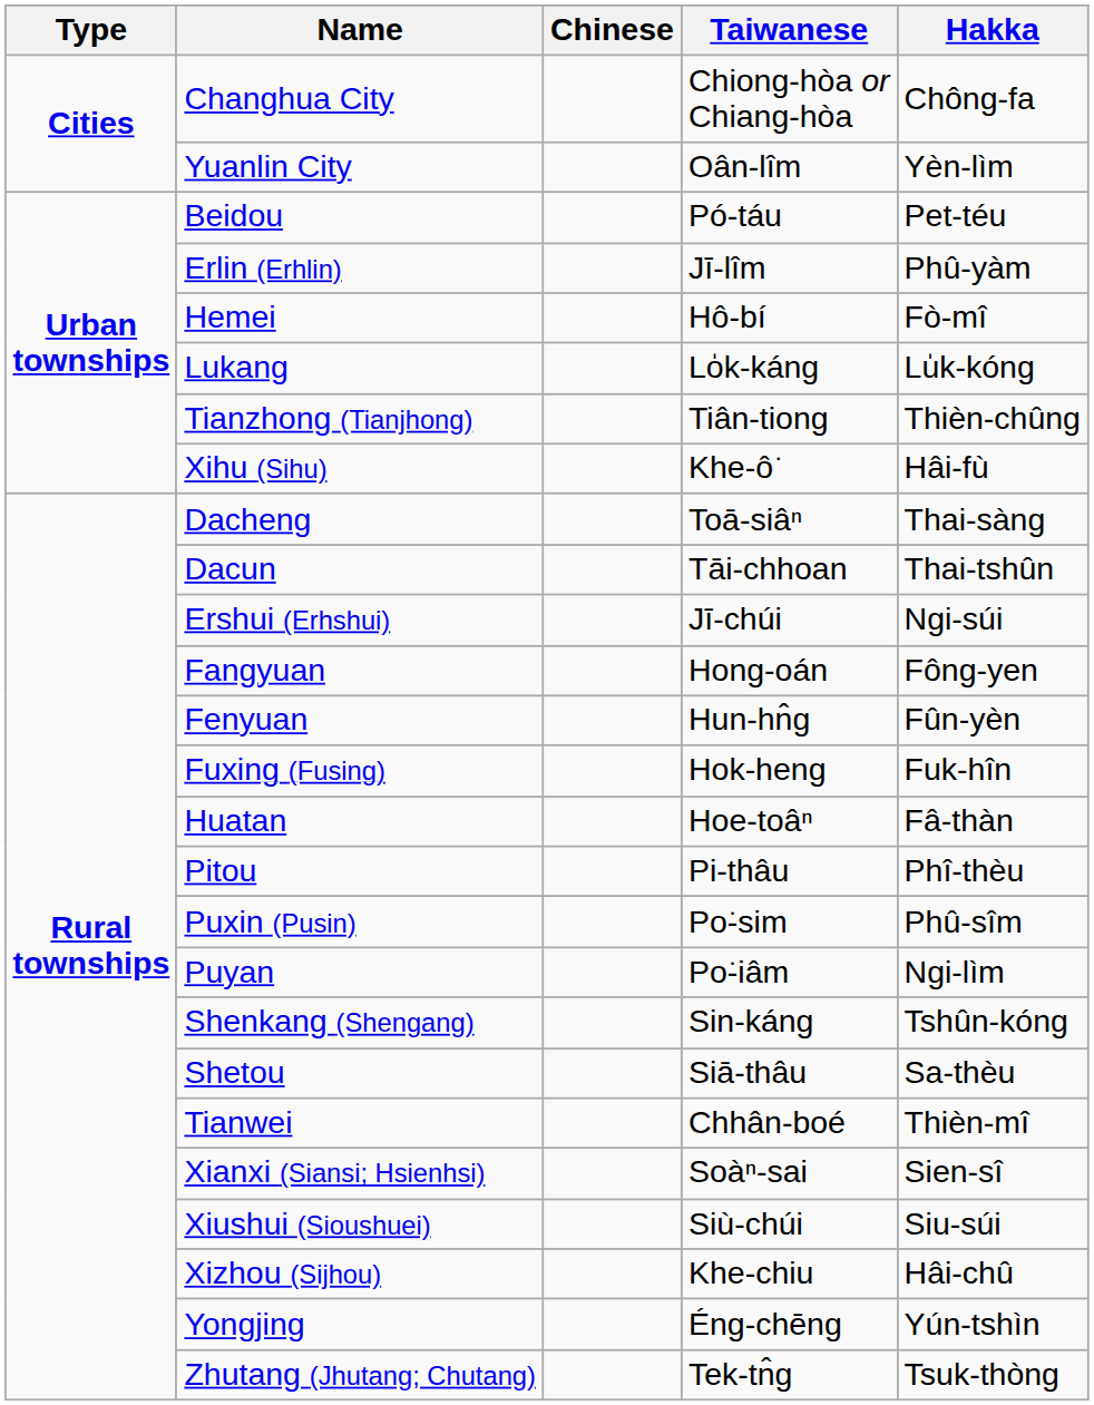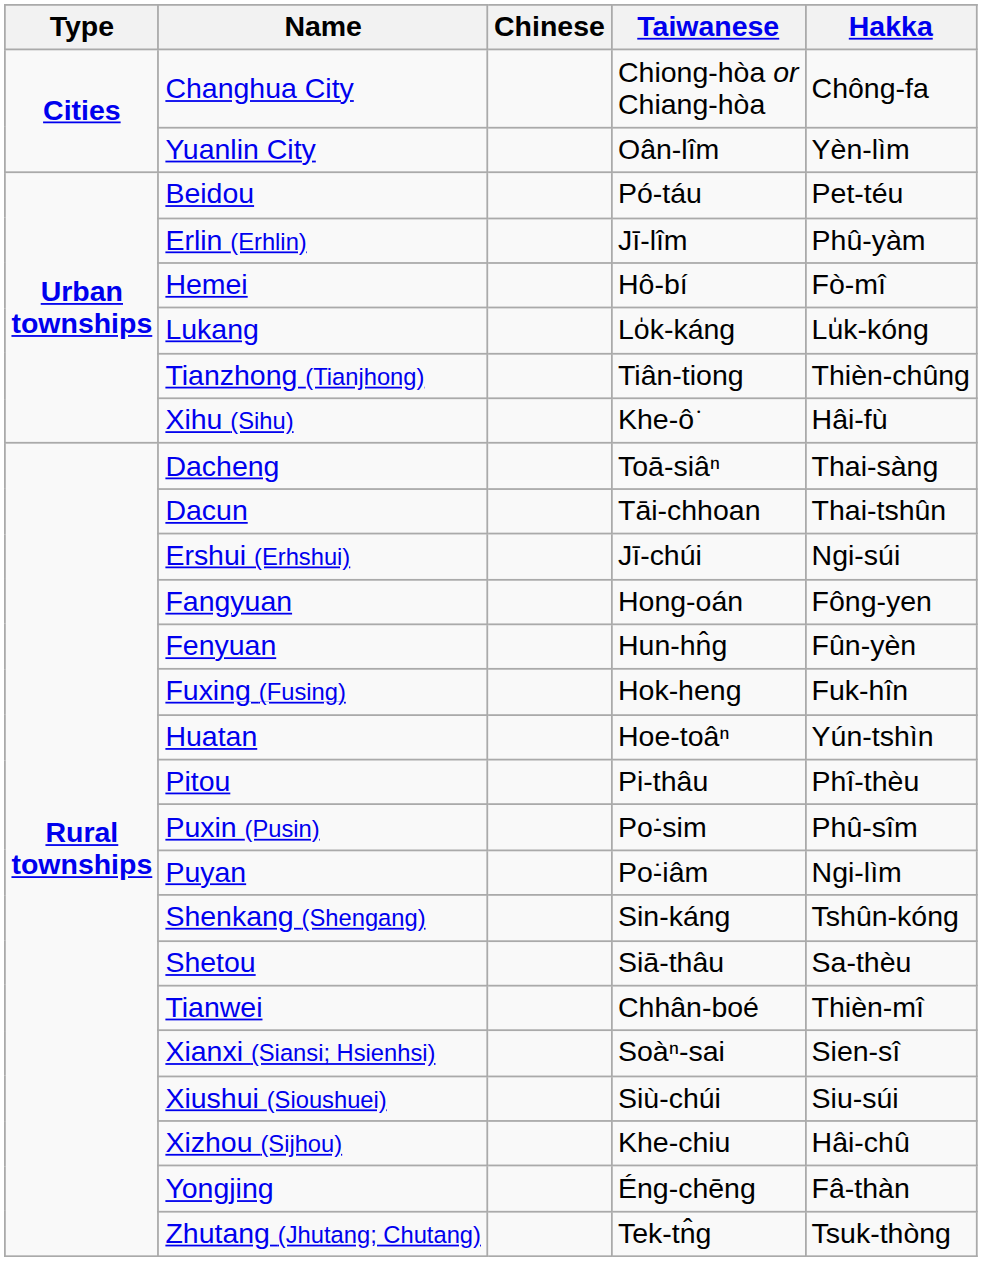 <table class=wikitable>
 <tr>
 <th>Type</th>
 <th>Name</th>
 <th>Chinese</th>
 <th><a href='#'>Taiwanese</a></th>
 <th><a href='#'>Hakka</a></th>
 </tr>
 <tr>
 <td rowspan=2 align=center><strong><a href='#'>Cities</a></strong></td>
 <td><a href='#'>Changhua City</a></td>
 <td></td>
 <td>Chiong-hòa <em>or</em><br>Chiang-hòa</td>
 <td>Chông-fa</td>
 </tr>
 <tr>
 <td><a href='#'>Yuanlin City</a></td>
 <td></td>
 <td>Oân-lîm</td>
 <td>Yèn-lìm</td>
 </tr>
 <tr>
 <td rowspan=6 align=center><strong><a href='#'>Urban<br>townships</a></strong></td>
 <td><a href='#'>Beidou</a></td>
 <td></td>
 <td>Pó-táu</td>
 <td>Pet-téu</td>
 </tr>
 <tr>
 <td><a href='#'>Erlin <small>(Erhlin)</small></a></td>
 <td></td>
 <td>Jī-lîm</td>
 <td>Phû-yàm</td>
 </tr>
 <tr>
 <td><a href='#'>Hemei</a></td>
 <td></td>
 <td>Hô-bí</td>
 <td>Fò-mî</td>
 </tr>
 <tr>
 <td><a href='#'>Lukang</a></td>
 <td></td>
 <td>Lo̍k-káng</td>
 <td>Lu̍k-kóng</td>
 </tr>
 <tr>
 <td><a href='#'>Tianzhong <small>(Tianjhong)</small></a></td>
 <td></td>
 <td>Tiân-tiong</td>
 <td>Thièn-chûng</td>
 </tr>
 <tr>
 <td><a href='#'>Xihu <small>(Sihu)</small></a></td>
 <td></td>
 <td>Khe-ô͘</td>
 <td>Hâi-fù</td>
 </tr>
 <tr>
 <td rowspan=18 align=center><strong><a href='#'>Rural<br>townships</a></strong></td>
 <td><a href='#'>Dacheng</a></td>
 <td></td>
 <td>Toā-siâⁿ</td>
 <td>Thai-sàng</td>
 </tr>
 <tr>
 <td><a href='#'>Dacun</a></td>
 <td></td>
 <td>Tāi-chhoan</td>
 <td>Thai-tshûn</td>
 </tr>
 <tr>
 <td><a href='#'>Ershui <small>(Erhshui)</small></a></td>
 <td></td>
 <td>Jī-chúi</td>
 <td>Ngi-súi</td>
 </tr>
 <tr>
 <td><a href='#'>Fangyuan</a></td>
 <td></td>
 <td>Hong-oán</td>
 <td>Fông-yen</td>
 </tr>
 <tr>
 <td><a href='#'>Fenyuan</a></td>
 <td></td>
 <td>Hun-hn̂g</td>
 <td>Fûn-yèn</td>
 </tr>
 <tr>
 <td><a href='#'>Fuxing <small>(Fusing)</small></a></td>
 <td></td>
 <td>Hok-heng</td>
 <td>Fuk-hîn</td>
 </tr>
 <tr>
 <td><a href='#'>Huatan</a></td>
 <td></td>
 <td>Hoe-toâⁿ</td>
-<td>Fâ-thàn</td>
+<td>Yún-tshìn</td>
 </tr>
 <tr>
 <td><a href='#'>Pitou</a></td>
 <td></td>
 <td>Pi-thâu</td>
 <td>Phî-thèu</td>
 </tr>
 <tr>
 <td><a href='#'>Puxin <small>(Pusin)</small></a></td>
 <td></td>
 <td>Po͘-sim</td>
 <td>Phû-sîm</td>
 </tr>
 <tr>
 <td><a href='#'>Puyan</a></td>
 <td></td>
 <td>Po͘-iâm</td>
 <td>Ngi-lìm</td>
 </tr>
 <tr>
 <td><a href='#'>Shenkang <small>(Shengang)</small></a></td>
 <td></td>
 <td>Sin-káng</td>
 <td>Tshûn-kóng</td>
 </tr>
 <tr>
 <td><a href='#'>Shetou</a></td>
 <td></td>
 <td>Siā-thâu</td>
 <td>Sa-thèu</td>
 </tr>
 <tr>
 <td><a href='#'>Tianwei</a></td>
 <td></td>
 <td>Chhân-boé</td>
 <td>Thièn-mî</td>
 </tr>
 <tr>
 <td><a href='#'>Xianxi <small>(Siansi; Hsienhsi)</small></a></td>
 <td></td>
 <td>Soàⁿ-sai</td>
 <td>Sien-sî</td>
 </tr>
 <tr>
 <td><a href='#'>Xiushui <small>(Sioushuei)</small></a></td>
 <td></td>
 <td>Siù-chúi</td>
 <td>Siu-súi</td>
 </tr>
 <tr>
 <td><a href='#'>Xizhou <small>(Sijhou)</small></a></td>
 <td></td>
 <td>Khe-chiu</td>
 <td>Hâi-chû</td>
 </tr>
 <tr>
 <td><a href='#'>Yongjing</a></td>
 <td></td>
 <td>Éng-chēng</td>
-<td>Yún-tshìn</td>
+<td>Fâ-thàn</td>
 </tr>
 <tr>
 <td><a href='#'>Zhutang <small>(Jhutang; Chutang)</small></a></td>
 <td></td>
 <td>Tek-tn̂g</td>
 <td>Tsuk-thòng</td>
 </tr>
 </table>
